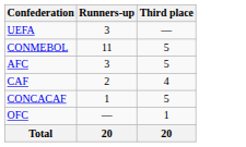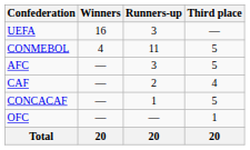 <table class="wikitable sortable" style="text-align:center">
 <tr>
 <th>Confederation</th>
+<th data-sort-type="number">Winners</th>
 <th data-sort-type="number">Runners-up</th>
 <th data-sort-type="number">Third place</th>
 </tr>
 <tr>
 <td align=left><a href='#'>UEFA</a></td>
+<td>16</td>
 <td>3</td>
 <td>—</td>
 </tr>
 <tr>
 <td align=left><a href='#'>CONMEBOL</a></td>
+<td>4</td>
 <td>11</td>
 <td>5</td>
 </tr>
 <tr>
 <td align=left><a href='#'>AFC</a></td>
+<td>—</td>
 <td>3</td>
 <td>5</td>
 </tr>
 <tr>
 <td align=left><a href='#'>CAF</a></td>
+<td>—</td>
 <td>2</td>
 <td>4</td>
 </tr>
 <tr>
 <td align=left><a href='#'>CONCACAF</a></td>
+<td>—</td>
 <td>1</td>
 <td>5</td>
 </tr>
 <tr>
 <td align=left><a href='#'>OFC</a></td>
+<td>—</td>
 <td>—</td>
 <td>1</td>
 </tr>
 <tr>
 <th align=left>Total</th>
 <th>20</th>
 <th>20</th>
+<th>20</th>
 </tr>
 </table>
